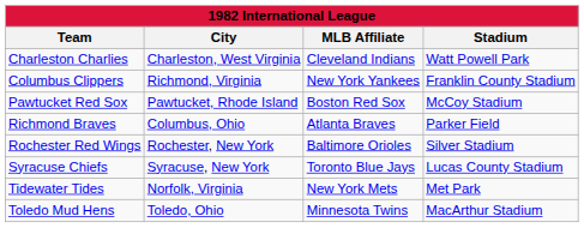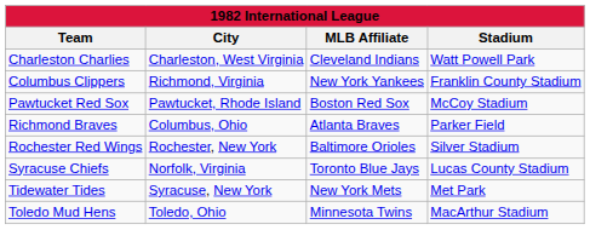 <table class="wikitable" style="width:auto">
 <tr>
 <td bgcolor="#DC143C" align="center" colspan="7"><strong><span>1982 International League</span></strong></td>
 </tr>
 <tr>
 <th>Team</th>
 <th>City</th>
 <th>MLB Affiliate</th>
 <th>Stadium</th>
 </tr>
 <tr>
 <td><a href='#'>Charleston Charlies</a></td>
 <td><a href='#'>Charleston, West Virginia</a></td>
 <td><a href='#'>Cleveland Indians</a></td>
 <td><a href='#'>Watt Powell Park</a></td>
 </tr>
 <tr>
 <td><a href='#'>Columbus Clippers</a></td>
 <td><a href='#'>Richmond, Virginia</a></td>
 <td><a href='#'>New York Yankees</a></td>
 <td><a href='#'>Franklin County Stadium</a></td>
 </tr>
 <tr>
 <td><a href='#'>Pawtucket Red Sox</a></td>
 <td><a href='#'>Pawtucket, Rhode Island</a></td>
 <td><a href='#'>Boston Red Sox</a></td>
 <td><a href='#'>McCoy Stadium</a></td>
 </tr>
 <tr>
 <td><a href='#'>Richmond Braves</a></td>
 <td><a href='#'>Columbus, Ohio</a></td>
 <td><a href='#'>Atlanta Braves</a></td>
 <td><a href='#'>Parker Field</a></td>
 </tr>
 <tr>
 <td><a href='#'>Rochester Red Wings</a></td>
 <td><a href='#'>Rochester</a>, <a href='#'>New York</a></td>
 <td><a href='#'>Baltimore Orioles</a></td>
 <td><a href='#'>Silver Stadium</a></td>
 </tr>
 <tr>
 <td><a href='#'>Syracuse Chiefs</a></td>
-<td><a href='#'>Syracuse</a>, <a href='#'>New York</a></td>
+<td><a href='#'>Norfolk, Virginia</a></td>
 <td><a href='#'>Toronto Blue Jays</a></td>
 <td><a href='#'>Lucas County Stadium</a></td>
 </tr>
 <tr>
 <td><a href='#'>Tidewater Tides</a></td>
-<td><a href='#'>Norfolk, Virginia</a></td>
+<td><a href='#'>Syracuse</a>, <a href='#'>New York</a></td>
 <td><a href='#'>New York Mets</a></td>
 <td><a href='#'>Met Park</a></td>
 </tr>
 <tr>
 <td><a href='#'>Toledo Mud Hens</a></td>
 <td><a href='#'>Toledo, Ohio</a></td>
 <td><a href='#'>Minnesota Twins</a></td>
 <td><a href='#'>MacArthur Stadium</a></td>
 </tr>
 </table>
